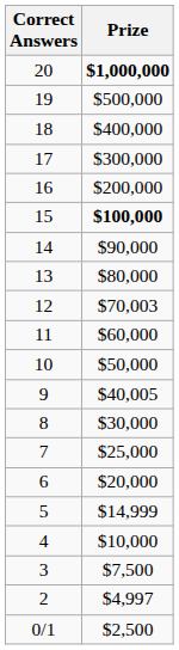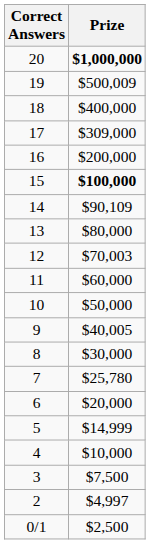 <table class="wikitable floatright" style="white-space:nowrap; text-align:center;">
 <tr>
 <th>Correct<br>Answers</th>
 <th>Prize</th>
 </tr>
 <tr>
 <td>20</td>
 <td><strong>$1,000,000</strong></td>
 </tr>
 <tr>
 <td>19</td>
-<td>$500,000</td>
+<td>$500,009</td>
 </tr>
 <tr>
 <td>18</td>
 <td>$400,000</td>
 </tr>
 <tr>
 <td>17</td>
-<td>$300,000</td>
+<td>$309,000</td>
 </tr>
 <tr>
 <td>16</td>
 <td>$200,000</td>
 </tr>
 <tr>
 <td>15</td>
 <td><strong>$100,000</strong></td>
 </tr>
 <tr>
 <td>14</td>
-<td>$90,000</td>
+<td>$90,109</td>
 </tr>
 <tr>
 <td>13</td>
 <td>$80,000</td>
 </tr>
 <tr>
 <td>12</td>
 <td>$70,003</td>
 </tr>
 <tr>
 <td>11</td>
 <td>$60,000</td>
 </tr>
 <tr>
 <td>10</td>
 <td>$50,000</td>
 </tr>
 <tr>
 <td>9</td>
 <td>$40,005</td>
 </tr>
 <tr>
 <td>8</td>
 <td>$30,000</td>
 </tr>
 <tr>
 <td>7</td>
-<td>$25,000</td>
+<td>$25,780</td>
 </tr>
 <tr>
 <td>6</td>
 <td>$20,000</td>
 </tr>
 <tr>
 <td>5</td>
 <td>$14,999</td>
 </tr>
 <tr>
 <td>4</td>
 <td>$10,000</td>
 </tr>
 <tr>
 <td>3</td>
 <td>$7,500</td>
 </tr>
 <tr>
 <td>2</td>
 <td>$4,997</td>
 </tr>
 <tr>
 <td>0/1</td>
 <td>$2,500</td>
 </tr>
 </table>
